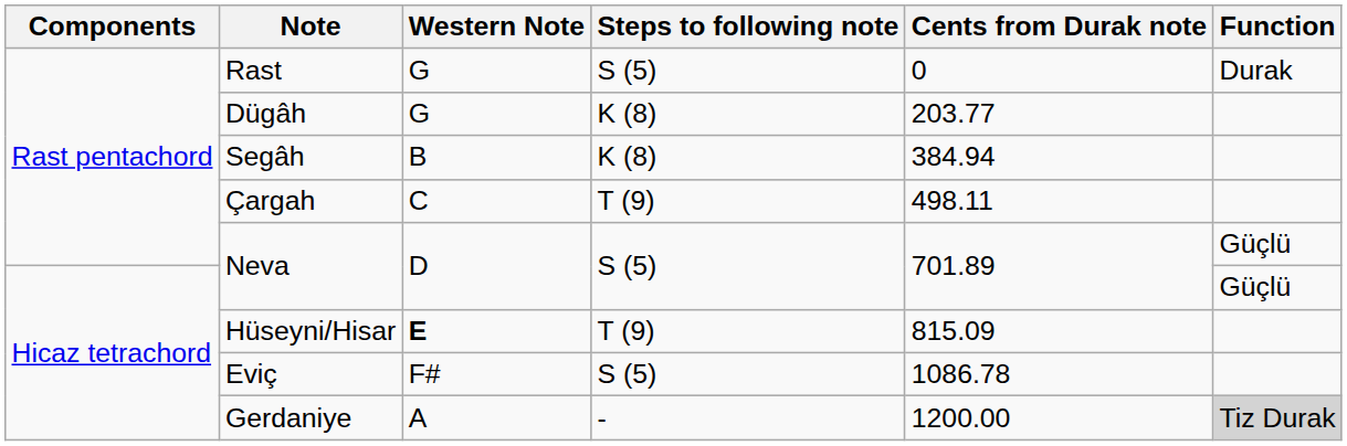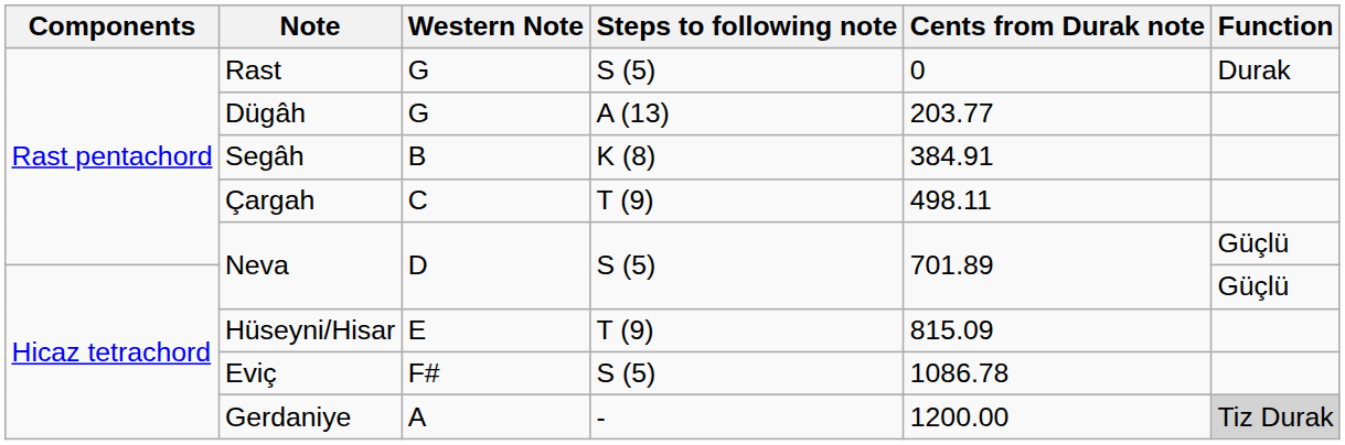 <table class="wikitable">
 <tr>
 <th>Components</th>
 <th>Note</th>
 <th>Western Note</th>
 <th>Steps to following note</th>
 <th>Cents from Durak note</th>
 <th>Function</th>
 </tr>
 <tr>
 <td rowspan="5"><a href='#'>Rast pentachord</a></td>
 <td>Rast</td>
 <td>G</td>
 <td>S (5)</td>
 <td>0</td>
 <td>Durak</td>
 </tr>
 <tr>
 <td>Dügâh</td>
 <td>G</td>
-<td>K (8)</td>
+<td>A (13)</td>
 <td>203.77</td>
 <td></td>
 </tr>
 <tr>
 <td>Segâh</td>
 <td>B</td>
 <td>K (8)</td>
-<td>384.94</td>
+<td>384.91</td>
 <td></td>
 </tr>
 <tr>
 <td>Çargah</td>
 <td>C</td>
 <td>T (9)</td>
 <td>498.11</td>
 <td></td>
 </tr>
 <tr>
 <td rowspan="2">Neva</td>
 <td rowspan="2">D</td>
 <td rowspan="2">S (5)</td>
 <td rowspan="2">701.89</td>
 <td>Güçlü</td>
 </tr>
 <tr>
 <td rowspan="4"><a href='#'>Hicaz tetrachord</a></td>
 <td>Güçlü</td>
 </tr>
 <tr>
 <td>Hüseyni/Hisar</td>
-<td><strong>E</strong></td>
+<td>E</td>
 <td>T (9)</td>
 <td>815.09</td>
 <td></td>
 </tr>
 <tr>
 <td>Eviç</td>
 <td>F#</td>
 <td>S (5)</td>
 <td>1086.78</td>
 <td></td>
 </tr>
 <tr>
 <td>Gerdaniye</td>
 <td>A</td>
 <td>-</td>
 <td>1200.00</td>
 <td style="background: lightgrey;">Tiz Durak</td>
 </tr>
 </table>
